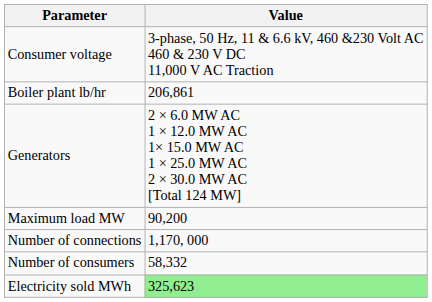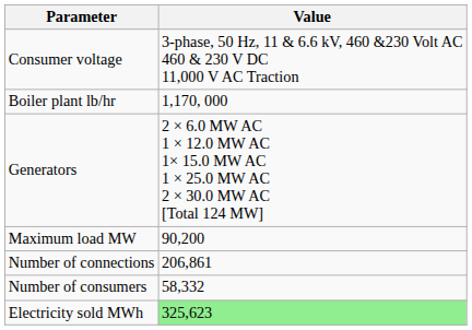 <table class="wikitable">
 <tr>
 <th>Parameter</th>
 <th>Value</th>
 </tr>
 <tr>
 <td>Consumer  voltage</td>
 <td>3-phase,  50 Hz, 11 & 6.6 kV, 460 &230 Volt AC<br>460  & 230 V DC<br>11,000  V AC Traction</td>
 </tr>
 <tr>
 <td>Boiler  plant lb/hr</td>
-<td>206,861</td>
+<td>1,170, 000</td>
 </tr>
 <tr>
 <td>Generators</td>
 <td>2  × 6.0 MW AC<br>1  × 12.0 MW AC<br>1×  15.0 MW AC<br>1  × 25.0 MW AC<br>2  × 30.0 MW AC<br>[Total  124 MW]</td>
 </tr>
 <tr>
 <td>Maximum  load MW</td>
 <td>90,200</td>
 </tr>
 <tr>
 <td>Number  of connections</td>
-<td>1,170, 000</td>
+<td>206,861</td>
 </tr>
 <tr>
 <td>Number  of consumers</td>
 <td>58,332</td>
 </tr>
 <tr>
 <td>Electricity  sold MWh</td>
 <td style="background: lightgreen;">325,623</td>
 </tr>
 </table>
